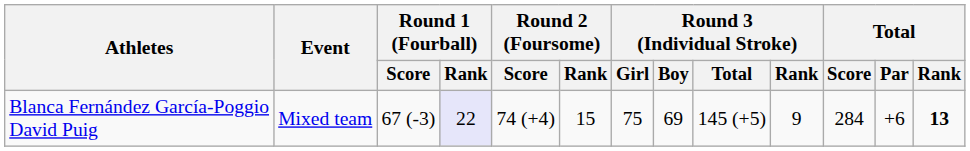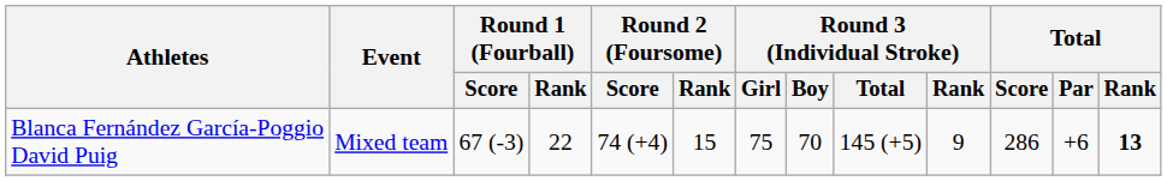 <table class="wikitable" style="font-size:90%">
 <tr>
 <th rowspan="2">Athletes</th>
 <th rowspan="2">Event</th>
 <th colspan="2">Round 1<br>(Fourball)</th>
 <th colspan="2">Round 2<br>(Foursome)</th>
 <th colspan="4">Round 3<br>(Individual Stroke)</th>
 <th colspan="3">Total</th>
 </tr>
 <tr style="font-size:95%">
 <th>Score</th>
 <th>Rank</th>
 <th>Score</th>
 <th>Rank</th>
 <th>Girl</th>
 <th>Boy</th>
 <th>Total</th>
 <th>Rank</th>
 <th>Score</th>
 <th>Par</th>
 <th>Rank</th>
 </tr>
 <tr align=center>
 <td align=left><a href='#'>Blanca Fernández García-Poggio</a><br><a href='#'>David Puig</a></td>
 <td align=left><a href='#'>Mixed team</a></td>
 <td>67 (-3)</td>
-<td style="background: lavender;">22</td>
+<td>22</td>
 <td>74 (+4)</td>
 <td>15</td>
 <td>75</td>
-<td>69</td>
+<td>70</td>
 <td>145 (+5)</td>
 <td>9</td>
-<td>284</td>
+<td>286</td>
 <td>+6</td>
 <td><strong>13</strong></td>
 </tr>
 </table>
